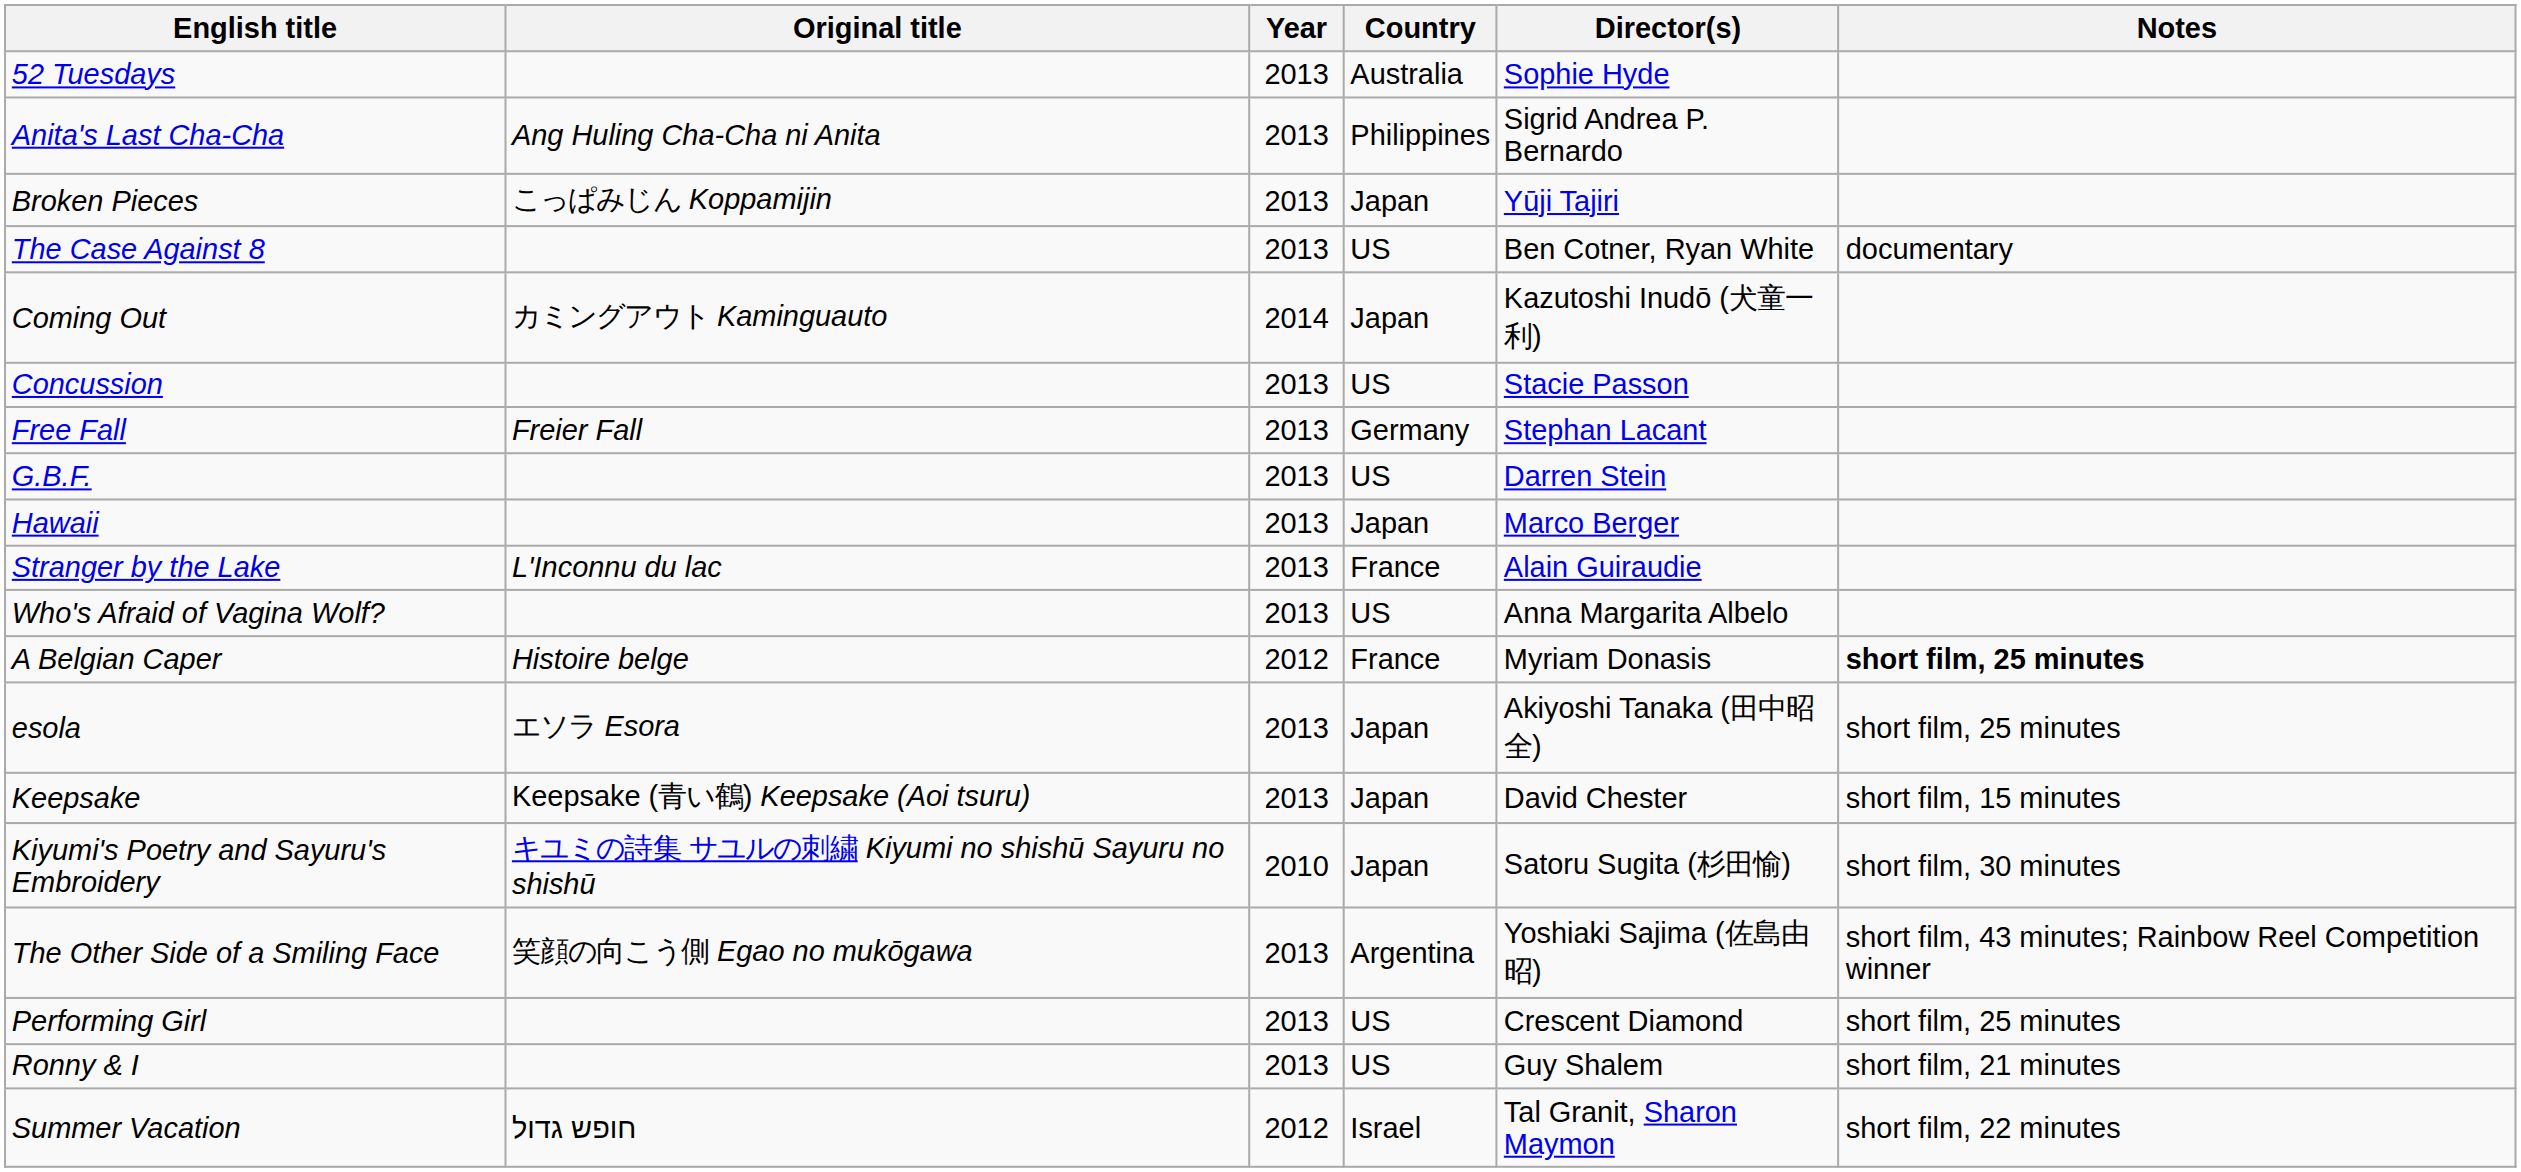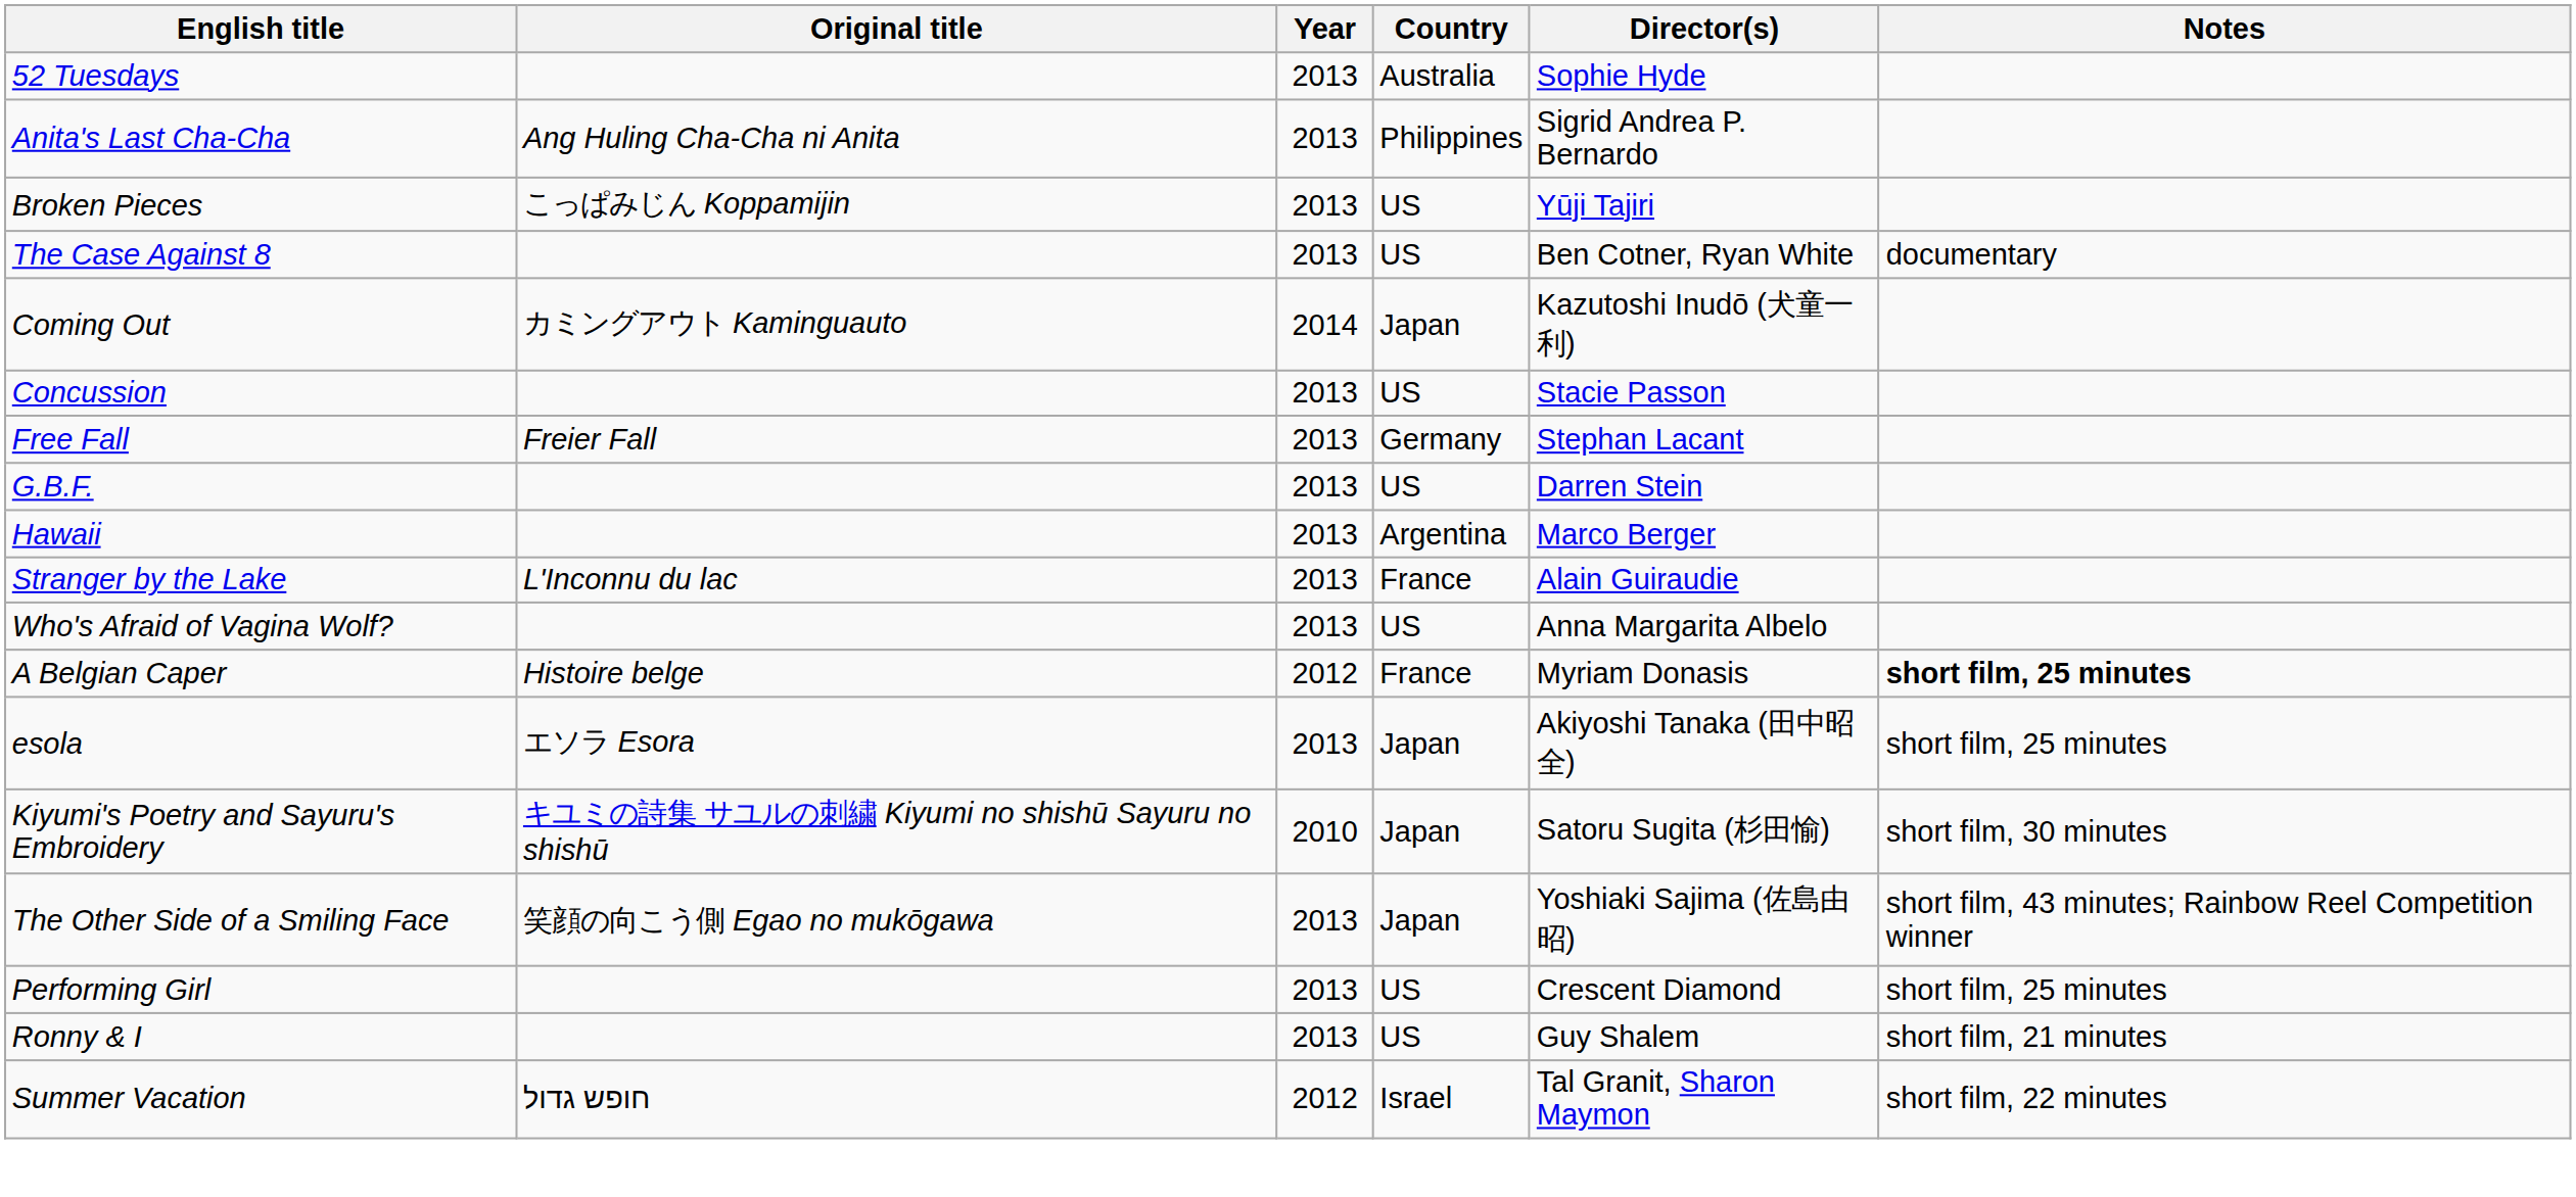 <table class="wikitable" style="font-size: 90%;">
 <tr>
 <th>English title</th>
 <th>Original title</th>
 <th style="width:40px;">Year</th>
 <th>Country</th>
 <th>Director(s)</th>
 <th>Notes</th>
 </tr>
 <tr>
 <td><em><a href='#'>52 Tuesdays</a></em></td>
 <td></td>
 <td style="text-align:center;">2013</td>
 <td>Australia</td>
 <td><a href='#'>Sophie Hyde</a></td>
 <td></td>
 </tr>
 <tr>
 <td><em><a href='#'>Anita's Last Cha-Cha</a></em></td>
 <td><em>Ang Huling Cha-Cha ni Anita</em></td>
 <td style="text-align:center;">2013</td>
 <td>Philippines</td>
 <td>Sigrid Andrea P. Bernardo</td>
 <td></td>
 </tr>
 <tr>
 <td><em>Broken Pieces</em></td>
 <td>こっぱみじん <em>Koppamijin</em></td>
 <td style="text-align:center;">2013</td>
-<td>Japan</td>
+<td>US</td>
 <td><a href='#'>Yūji Tajiri</a></td>
 <td></td>
 </tr>
 <tr>
 <td><em><a href='#'>The Case Against 8</a></em></td>
 <td></td>
 <td style="text-align:center;">2013</td>
 <td>US</td>
 <td>Ben Cotner, Ryan White</td>
 <td>documentary</td>
 </tr>
 <tr>
 <td><em>Coming Out</em></td>
 <td>カミングアウト <em>Kaminguauto</em></td>
 <td style="text-align:center;">2014</td>
 <td>Japan</td>
 <td>Kazutoshi Inudō (犬童一利)</td>
 <td></td>
 </tr>
 <tr>
 <td><em><a href='#'>Concussion</a></em></td>
 <td></td>
 <td style="text-align:center;">2013</td>
 <td>US</td>
 <td><a href='#'>Stacie Passon</a></td>
 <td></td>
 </tr>
 <tr>
 <td><em><a href='#'>Free Fall</a></em></td>
 <td><em>Freier Fall</em></td>
 <td style="text-align:center;">2013</td>
 <td>Germany</td>
 <td><a href='#'>Stephan Lacant</a></td>
 <td></td>
 </tr>
 <tr>
 <td><em><a href='#'>G.B.F.</a></em></td>
 <td></td>
 <td style="text-align:center;">2013</td>
 <td>US</td>
 <td><a href='#'>Darren Stein</a></td>
 <td></td>
 </tr>
 <tr>
 <td><em><a href='#'>Hawaii</a></em></td>
 <td></td>
 <td style="text-align:center;">2013</td>
-<td>Japan</td>
+<td>Argentina</td>
 <td><a href='#'>Marco Berger</a></td>
 <td></td>
 </tr>
 <tr>
 <td><em><a href='#'>Stranger by the Lake</a></em></td>
 <td><em>L'Inconnu du lac</em></td>
 <td style="text-align:center;">2013</td>
 <td>France</td>
 <td><a href='#'>Alain Guiraudie</a></td>
 <td></td>
 </tr>
 <tr>
 <td><em>Who's Afraid of Vagina Wolf?</em></td>
 <td></td>
 <td style="text-align:center;">2013</td>
 <td>US</td>
 <td>Anna Margarita Albelo</td>
 <td></td>
 </tr>
 <tr>
 <td><em>A Belgian Caper</em></td>
 <td><em>Histoire belge</em></td>
 <td style="text-align:center;">2012</td>
 <td>France</td>
 <td>Myriam Donasis</td>
 <td><strong>short film, 25 minutes</strong></td>
 </tr>
 <tr>
 <td><em>esola</em></td>
 <td>エソラ <em>Esora</em></td>
 <td style="text-align:center;">2013</td>
 <td>Japan</td>
 <td>Akiyoshi Tanaka (田中昭全)</td>
 <td>short film, 25 minutes</td>
 </tr>
 <tr>
-<td><em>Keepsake</em></td>
-<td>Keepsake (青い鶴)<em> Keepsake (Aoi tsuru)</em></td>
-<td style="text-align:center;">2013</td>
-<td>Japan</td>
-<td>David Chester</td>
-<td>short film, 15 minutes</td>
-</tr>
-<tr>
 <td><em>Kiyumi's Poetry and Sayuru's Embroidery</em></td>
 <td><a href='#'>キユミの詩集 サユルの刺繍</a> <em>Kiyumi no shishū Sayuru no shishū</em></td>
 <td style="text-align:center;">2010</td>
 <td>Japan</td>
 <td>Satoru Sugita (杉田愉)</td>
 <td>short film, 30 minutes</td>
 </tr>
 <tr>
 <td><em>The Other Side of a Smiling Face</em></td>
 <td>笑顔の向こう側 <em>Egao no mukōgawa</em></td>
 <td style="text-align:center;">2013</td>
-<td>Argentina</td>
+<td>Japan</td>
 <td>Yoshiaki Sajima (佐島由昭)</td>
 <td>short film, 43 minutes; Rainbow Reel Competition winner</td>
 </tr>
 <tr>
 <td><em>Performing Girl</em></td>
 <td></td>
 <td style="text-align:center;">2013</td>
 <td>US</td>
 <td>Crescent Diamond</td>
 <td>short film, 25 minutes</td>
 </tr>
 <tr>
 <td><em>Ronny & I</em></td>
 <td></td>
 <td style="text-align:center;">2013</td>
 <td>US</td>
 <td>Guy Shalem</td>
 <td>short film, 21 minutes</td>
 </tr>
 <tr>
 <td><em>Summer Vacation</em></td>
 <td>חופש גדול</td>
 <td style="text-align:center;">2012</td>
 <td>Israel</td>
 <td>Tal Granit, <a href='#'>Sharon Maymon</a></td>
 <td>short film, 22 minutes</td>
 </tr>
 </table>
